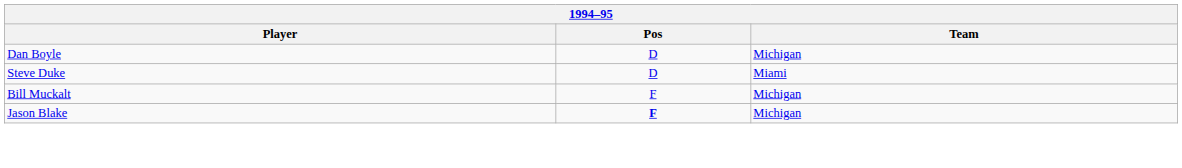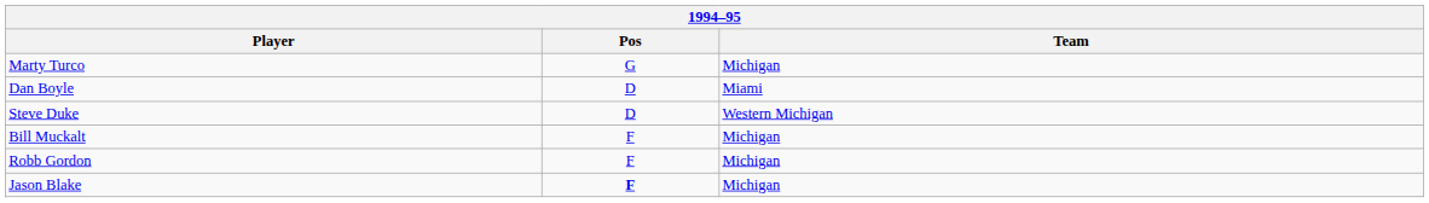 <table class="wikitable" width=95%>
 <tr>
 <th colspan=3><a href='#'>1994–95</a></th>
 </tr>
 <tr>
 <th>Player</th>
 <th>Pos</th>
 <th>Team</th>
 </tr>
 <tr>
+<td><a href='#'>Marty Turco</a></td>
+<td style="text-align:center;"><a href='#'>G</a></td>
+<td><a href='#'>Michigan</a></td>
+</tr>
+<tr>
 <td><a href='#'>Dan Boyle</a></td>
 <td style="text-align:center;"><a href='#'>D</a></td>
-<td><a href='#'>Michigan</a></td>
+<td><a href='#'>Miami</a></td>
 </tr>
 <tr>
 <td><a href='#'>Steve Duke</a></td>
 <td style="text-align:center;"><a href='#'>D</a></td>
-<td><a href='#'>Miami</a></td>
+<td><a href='#'>Western Michigan</a></td>
 </tr>
 <tr>
 <td><a href='#'>Bill Muckalt</a></td>
+<td style="text-align:center;"><a href='#'>F</a></td>
+<td><a href='#'>Michigan</a></td>
+</tr>
+<tr>
+<td><a href='#'>Robb Gordon</a></td>
 <td style="text-align:center;"><a href='#'>F</a></td>
 <td><a href='#'>Michigan</a></td>
 </tr>
 <tr>
 <td><a href='#'>Jason Blake</a></td>
 <td style="text-align:center;"><strong><a href='#'>F</a></strong></td>
 <td><a href='#'>Michigan</a></td>
 </tr>
 </table>
